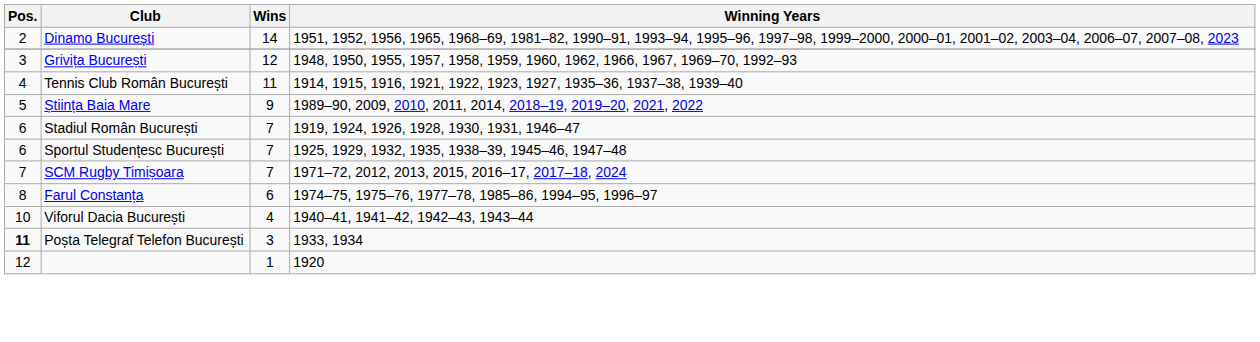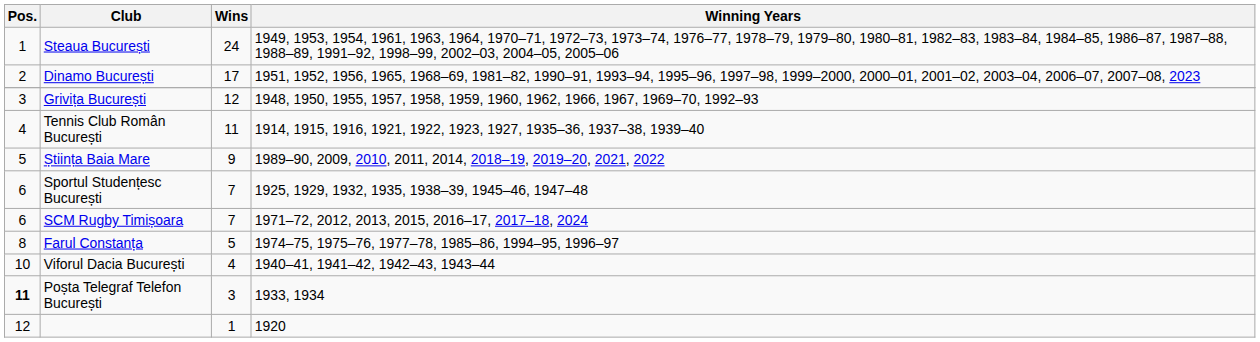 <table class="wikitable plainrowheaders" style="width:100%; font-size:88%;">
 <tr>
 <th>Pos.</th>
 <th>Club</th>
 <th>Wins</th>
 <th>Winning Years</th>
 </tr>
 <tr>
+<td align=center>1</td>
+<td><a href='#'>Steaua București</a></td>
+<td align=center>24</td>
+<td>1949, 1953, 1954, 1961, 1963, 1964, 1970–71, 1972–73, 1973–74, 1976–77, 1978–79, 1979–80, 1980–81, 1982–83, 1983–84, 1984–85, 1986–87, 1987–88, 1988–89, 1991–92, 1998–99, 2002–03, 2004–05, 2005–06</td>
+</tr>
+<tr>
 <td align=center>2</td>
 <td><a href='#'>Dinamo București</a></td>
-<td align=center>14</td>
+<td align=center>17</td>
 <td>1951, 1952, 1956, 1965, 1968–69, 1981–82, 1990–91, 1993–94, 1995–96, 1997–98, 1999–2000, 2000–01, 2001–02, 2003–04, 2006–07, 2007–08, <a href='#'>2023</a></td>
 </tr>
 <tr>
 </tr>
 <tr>
 <td align=center>3</td>
 <td><a href='#'>Grivița București</a></td>
 <td align=center>12</td>
 <td>1948, 1950, 1955, 1957, 1958, 1959, 1960, 1962, 1966, 1967, 1969–70, 1992–93</td>
 </tr>
 <tr>
 <td align=center>4</td>
 <td>Tennis Club Român București</td>
 <td align=center>11</td>
 <td>1914, 1915, 1916, 1921, 1922, 1923, 1927, 1935–36, 1937–38, 1939–40</td>
 </tr>
 <tr>
 <td align=center>5</td>
 <td><a href='#'>Știința Baia Mare</a></td>
 <td align=center>9</td>
 <td>1989–90, 2009, <a href='#'>2010</a>, 2011, 2014, <a href='#'>2018–19</a>, <a href='#'>2019–20</a>, <a href='#'>2021</a>, <a href='#'>2022</a></td>
 </tr>
 <tr>
 <td align=center>6</td>
-<td>Stadiul Român București</td>
-<td align=center>7</td>
-<td>1919, 1924, 1926, 1928, 1930, 1931, 1946–47</td>
-</tr>
-<tr>
-<td align=center>6</td>
 <td>Sportul Studențesc București</td>
 <td align=center>7</td>
 <td>1925, 1929, 1932, 1935, 1938–39, 1945–46, 1947–48</td>
 </tr>
 <tr>
-<td align=center>7</td>
+<td align=center>6</td>
 <td><a href='#'>SCM Rugby Timișoara</a></td>
 <td align=center>7</td>
 <td>1971–72, 2012, 2013, 2015, 2016–17, <a href='#'>2017–18</a>, <a href='#'>2024</a></td>
 </tr>
 <tr>
 <td align=center>8</td>
 <td><a href='#'>Farul Constanța</a></td>
-<td align=center>6</td>
+<td align=center>5</td>
 <td>1974–75, 1975–76, 1977–78, 1985–86, 1994–95, 1996–97</td>
 </tr>
 <tr>
 <td align=center>10</td>
 <td>Viforul Dacia București</td>
 <td align=center>4</td>
 <td>1940–41, 1941–42, 1942–43, 1943–44</td>
 </tr>
 <tr>
 <td align=center><strong>11</strong></td>
 <td>Poșta Telegraf Telefon București</td>
 <td align=center>3</td>
 <td>1933, 1934</td>
 </tr>
 <tr>
 <td align=center>12</td>
 <td></td>
 <td align=center>1</td>
 <td>1920</td>
 </tr>
 </table>
